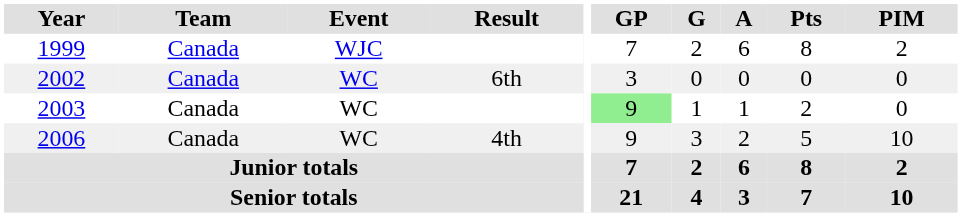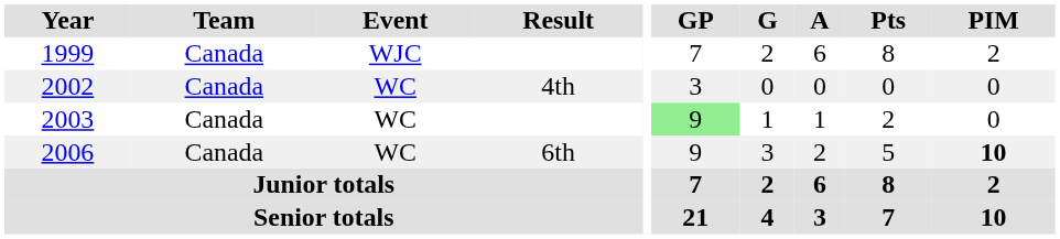 <table border="0" cellpadding="1" cellspacing="0" ID="Table3" style="text-align:center; width:40em">
 <tr ALIGN="center" bgcolor="#e0e0e0">
 <th>Year</th>
 <th>Team</th>
 <th>Event</th>
 <th>Result</th>
 <th rowspan="99" bgcolor="#ffffff"></th>
 <th>GP</th>
 <th>G</th>
 <th>A</th>
 <th>Pts</th>
 <th>PIM</th>
 </tr>
 <tr>
 <td><a href='#'>1999</a></td>
 <td><a href='#'>Canada</a></td>
 <td><a href='#'>WJC</a></td>
 <td></td>
 <td>7</td>
 <td>2</td>
 <td>6</td>
 <td>8</td>
 <td>2</td>
 </tr>
 <tr bgcolor="#f0f0f0">
 <td><a href='#'>2002</a></td>
 <td><a href='#'>Canada</a></td>
 <td><a href='#'>WC</a></td>
-<td>6th</td>
+<td>4th</td>
 <td>3</td>
 <td>0</td>
 <td>0</td>
 <td>0</td>
 <td>0</td>
 </tr>
 <tr>
 <td><a href='#'>2003</a></td>
 <td>Canada</td>
 <td>WC</td>
 <td></td>
 <td style="background: lightgreen;">9</td>
 <td>1</td>
 <td>1</td>
 <td>2</td>
 <td>0</td>
 </tr>
 <tr bgcolor="#f0f0f0">
 <td><a href='#'>2006</a></td>
 <td>Canada</td>
 <td>WC</td>
-<td>4th</td>
+<td>6th</td>
 <td>9</td>
 <td>3</td>
 <td>2</td>
 <td>5</td>
-<td>10</td>
+<td><strong>10</strong></td>
 </tr>
 <tr bgcolor="#e0e0e0">
 <th colspan=4>Junior totals</th>
 <th>7</th>
 <th>2</th>
 <th>6</th>
 <th>8</th>
 <th>2</th>
 </tr>
 <tr bgcolor="#e0e0e0">
 <th colspan=4>Senior totals</th>
 <th>21</th>
 <th>4</th>
 <th>3</th>
 <th>7</th>
 <th>10</th>
 </tr>
 </table>
